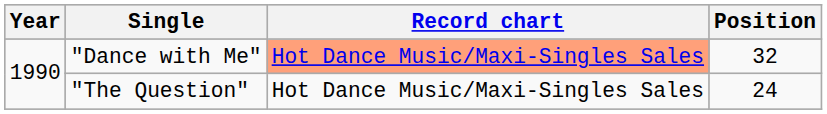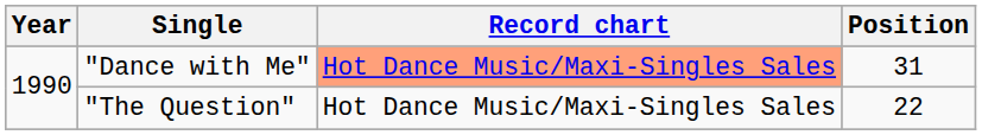 <table Class = "wikitable">
 <tr>
 <th>Year</th>
 <th>Single</th>
 <th><a href='#'>Record chart</a></th>
 <th>Position</th>
 </tr>
 <tr>
 <td rowspan = "2">1990</td>
 <td>"Dance with Me"</td>
 <td style="background: lightsalmon;"><a href='#'>Hot Dance Music/Maxi-Singles Sales</a></td>
-<td style="text-align:center;">32</td>
+<td style="text-align:center;">31</td>
 </tr>
 <tr>
 <td>"The Question"</td>
 <td>Hot Dance Music/Maxi-Singles Sales</td>
-<td style="text-align:center;">24</td>
+<td style="text-align:center;">22</td>
 </tr>
 </table>
